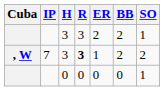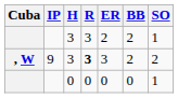 <table class="wikitable sortable plainrowheaders">
 <tr>
 <th scope="col">Cuba</th>
 <th scope="col"><a href='#'>IP</a></th>
 <th scope="col"><a href='#'>H</a></th>
 <th scope="col"><a href='#'>R</a></th>
 <th scope="col"><a href='#'>ER</a></th>
 <th scope="col"><a href='#'>BB</a></th>
 <th scope="col"><a href='#'>SO</a></th>
 </tr>
 <tr>
 <th scope="row"></th>
 <td></td>
 <td>3</td>
 <td>3</td>
 <td>2</td>
 <td>2</td>
 <td>1</td>
 </tr>
 <tr>
 <th scope="row">, <a href='#'>W</a></th>
-<td>7</td>
+<td>9</td>
 <td>3</td>
 <td><strong>3</strong></td>
-<td>1</td>
+<td>3</td>
 <td>2</td>
 <td>2</td>
 </tr>
 <tr>
 <th scope="row"></th>
 <td></td>
 <td>0</td>
 <td>0</td>
 <td>0</td>
 <td>0</td>
 <td>1</td>
 </tr>
 </table>
